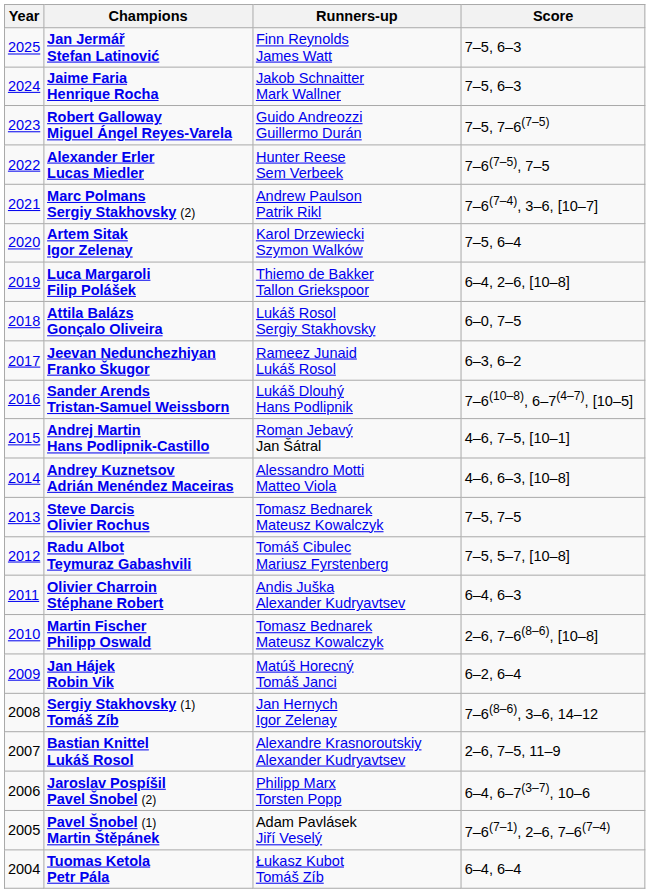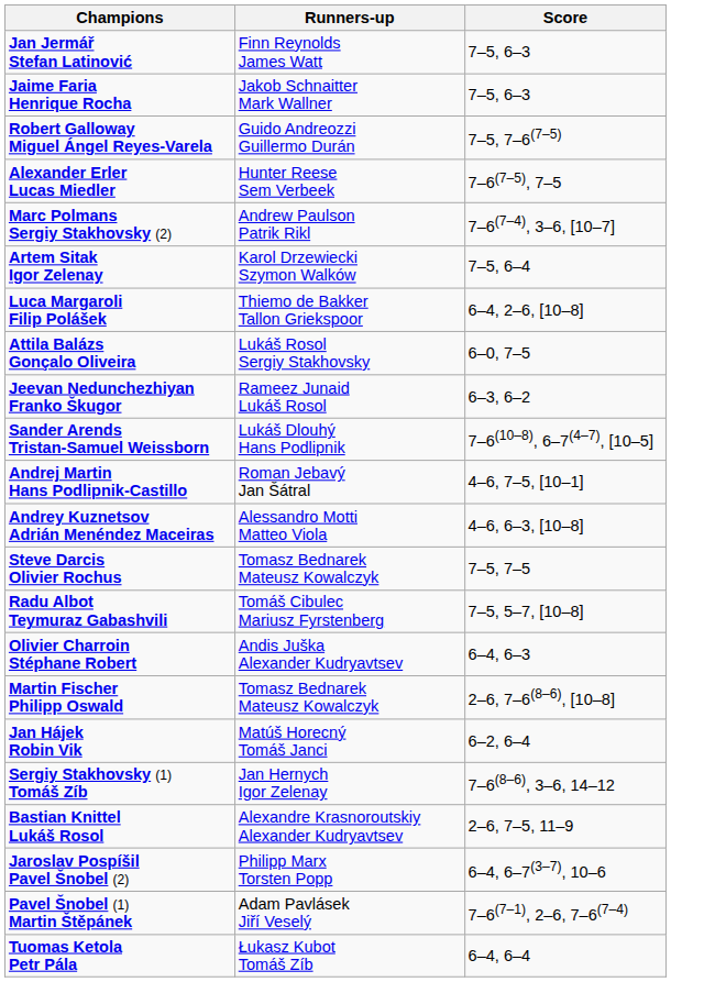 <table class="wikitable" style="font-size:90%">
 <tr>
-<th>Year</th>
 <th width="200">Champions</th>
 <th width="200">Runners-up</th>
 <th width="175">Score</th>
 </tr>
 <tr>
-<td><a href='#'>2025</a></td>
 <td> <strong><a href='#'>Jan Jermář</a></strong> <br>  <strong><a href='#'>Stefan Latinović</a></strong></td>
 <td> <a href='#'>Finn Reynolds</a> <br>  <a href='#'>James Watt</a></td>
 <td>7–5, 6–3</td>
 </tr>
 <tr>
-<td><a href='#'>2024</a></td>
 <td> <strong><a href='#'>Jaime Faria</a></strong> <br>  <strong><a href='#'>Henrique Rocha</a></strong></td>
 <td> <a href='#'>Jakob Schnaitter</a> <br>  <a href='#'>Mark Wallner</a></td>
 <td>7–5, 6–3</td>
 </tr>
 <tr>
-<td><a href='#'>2023</a></td>
 <td> <strong><a href='#'>Robert Galloway</a></strong> <br>  <strong><a href='#'>Miguel Ángel Reyes-Varela</a></strong></td>
 <td> <a href='#'>Guido Andreozzi</a> <br>  <a href='#'>Guillermo Durán</a></td>
 <td>7–5, 7–6<sup>(7–5)</sup></td>
 </tr>
 <tr>
-<td><a href='#'>2022</a></td>
 <td> <strong><a href='#'>Alexander Erler</a></strong> <br>  <strong><a href='#'>Lucas Miedler</a></strong></td>
 <td> <a href='#'>Hunter Reese</a> <br>  <a href='#'>Sem Verbeek</a></td>
 <td>7–6<sup>(7–5)</sup>, 7–5</td>
 </tr>
 <tr>
-<td><a href='#'>2021</a></td>
 <td> <strong><a href='#'>Marc Polmans</a></strong> <br>  <strong><a href='#'>Sergiy Stakhovsky</a></strong> <small>(2)</small></td>
 <td> <a href='#'>Andrew Paulson</a> <br>  <a href='#'>Patrik Rikl</a></td>
 <td>7–6<sup>(7–4)</sup>, 3–6, [10–7]</td>
 </tr>
 <tr>
-<td><a href='#'>2020</a></td>
 <td> <strong><a href='#'>Artem Sitak</a></strong> <br>  <strong><a href='#'>Igor Zelenay</a></strong></td>
 <td> <a href='#'>Karol Drzewiecki</a> <br>  <a href='#'>Szymon Walków</a></td>
 <td>7–5, 6–4</td>
 </tr>
 <tr>
-<td><a href='#'>2019</a></td>
 <td> <strong><a href='#'>Luca Margaroli</a></strong> <br>  <strong><a href='#'>Filip Polášek</a></strong></td>
 <td> <a href='#'>Thiemo de Bakker</a> <br>  <a href='#'>Tallon Griekspoor</a></td>
 <td>6–4, 2–6, [10–8]</td>
 </tr>
 <tr>
-<td><a href='#'>2018</a></td>
 <td> <strong><a href='#'>Attila Balázs</a></strong> <br>  <strong><a href='#'>Gonçalo Oliveira</a></strong></td>
 <td> <a href='#'>Lukáš Rosol</a> <br>  <a href='#'>Sergiy Stakhovsky</a></td>
 <td>6–0, 7–5</td>
 </tr>
 <tr>
-<td><a href='#'>2017</a></td>
 <td> <strong><a href='#'>Jeevan Nedunchezhiyan</a></strong> <br>  <strong><a href='#'>Franko Škugor</a></strong></td>
 <td> <a href='#'>Rameez Junaid</a> <br>  <a href='#'>Lukáš Rosol</a></td>
 <td>6–3, 6–2</td>
 </tr>
 <tr>
-<td><a href='#'>2016</a></td>
 <td> <strong><a href='#'>Sander Arends</a></strong> <br>  <strong><a href='#'>Tristan-Samuel Weissborn</a></strong></td>
 <td> <a href='#'>Lukáš Dlouhý</a> <br>  <a href='#'>Hans Podlipnik</a></td>
 <td>7–6<sup>(10–8)</sup>, 6–7<sup>(4–7)</sup>, [10–5]</td>
 </tr>
 <tr>
-<td><a href='#'>2015</a></td>
 <td> <strong><a href='#'>Andrej Martin</a></strong><br> <strong><a href='#'>Hans Podlipnik-Castillo</a></strong></td>
 <td> <a href='#'>Roman Jebavý</a><br> Jan Šátral</td>
 <td>4–6, 7–5, [10–1]</td>
 </tr>
 <tr>
-<td><a href='#'>2014</a></td>
 <td> <strong><a href='#'>Andrey Kuznetsov</a></strong><br> <strong><a href='#'>Adrián Menéndez Maceiras</a></strong></td>
 <td> <a href='#'>Alessandro Motti</a><br> <a href='#'>Matteo Viola</a></td>
 <td>4–6, 6–3, [10–8]</td>
 </tr>
 <tr>
-<td><a href='#'>2013</a></td>
 <td> <strong><a href='#'>Steve Darcis</a></strong><br> <strong><a href='#'>Olivier Rochus</a></strong></td>
 <td> <a href='#'>Tomasz Bednarek</a><br> <a href='#'>Mateusz Kowalczyk</a></td>
 <td>7–5, 7–5</td>
 </tr>
 <tr>
-<td><a href='#'>2012</a></td>
 <td> <strong><a href='#'>Radu Albot</a></strong><br> <strong><a href='#'>Teymuraz Gabashvili</a></strong></td>
 <td> <a href='#'>Tomáš Cibulec</a> <br>  <a href='#'>Mariusz Fyrstenberg</a></td>
 <td>7–5, 5–7, [10–8]</td>
 </tr>
 <tr>
-<td><a href='#'>2011</a></td>
 <td> <strong><a href='#'>Olivier Charroin</a></strong><br> <strong><a href='#'>Stéphane Robert</a></strong></td>
 <td> <a href='#'>Andis Juška</a><br> <a href='#'>Alexander Kudryavtsev</a></td>
 <td>6–4, 6–3</td>
 </tr>
 <tr>
-<td><a href='#'>2010</a></td>
 <td> <strong><a href='#'>Martin Fischer</a></strong><br> <strong><a href='#'>Philipp Oswald</a></strong></td>
 <td> <a href='#'>Tomasz Bednarek</a><br> <a href='#'>Mateusz Kowalczyk</a></td>
 <td>2–6, 7–6<sup>(8–6)</sup>, [10–8]</td>
 </tr>
 <tr>
-<td><a href='#'>2009</a></td>
 <td> <strong><a href='#'>Jan Hájek</a></strong><br> <strong><a href='#'>Robin Vik</a></strong></td>
 <td> <a href='#'>Matúš Horecný</a><br> <a href='#'>Tomáš Janci</a></td>
 <td>6–2, 6–4</td>
 </tr>
 <tr>
-<td>2008</td>
 <td> <strong><a href='#'>Sergiy Stakhovsky</a></strong> <small>(1)</small><br>  <strong><a href='#'>Tomáš Zíb</a></strong></td>
 <td> <a href='#'>Jan Hernych</a> <br>  <a href='#'>Igor Zelenay</a></td>
 <td>7–6<sup>(8–6)</sup>, 3–6, 14–12</td>
 </tr>
 <tr>
-<td>2007</td>
 <td> <strong><a href='#'>Bastian Knittel</a></strong> <br>  <strong><a href='#'>Lukáš Rosol</a></strong></td>
 <td> <a href='#'>Alexandre Krasnoroutskiy</a> <br>  <a href='#'>Alexander Kudryavtsev</a></td>
 <td>2–6, 7–5, 11–9</td>
 </tr>
 <tr>
-<td>2006</td>
 <td> <strong><a href='#'>Jaroslav Pospíšil</a></strong> <br>  <strong><a href='#'>Pavel Šnobel</a></strong> <small>(2)</small></td>
 <td> <a href='#'>Philipp Marx</a> <br>  <a href='#'>Torsten Popp</a></td>
 <td>6–4, 6–7<sup>(3–7)</sup>, 10–6</td>
 </tr>
 <tr>
-<td>2005</td>
 <td> <strong><a href='#'>Pavel Šnobel</a></strong> <small>(1)</small><br>  <strong><a href='#'>Martin Štěpánek</a></strong></td>
 <td> Adam Pavlásek<br> <a href='#'>Jiří Veselý</a></td>
 <td>7–6<sup>(7–1)</sup>, 2–6, 7–6<sup>(7–4)</sup></td>
 </tr>
 <tr>
-<td>2004</td>
 <td> <strong><a href='#'>Tuomas Ketola</a></strong> <br>  <strong><a href='#'>Petr Pála</a></strong></td>
 <td> <a href='#'>Łukasz Kubot</a> <br>  <a href='#'>Tomáš Zíb</a></td>
 <td>6–4, 6–4</td>
 </tr>
 </table>
